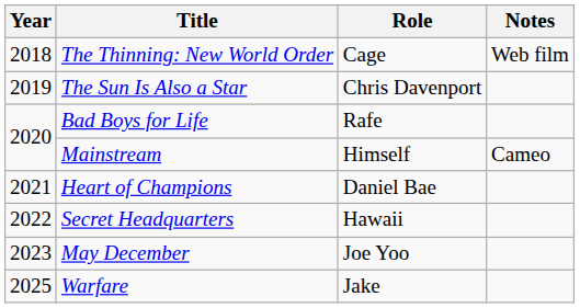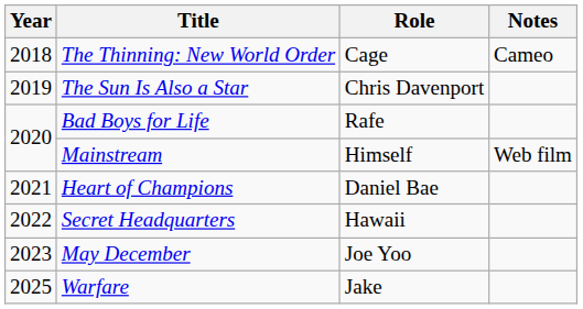 <table class="wikitable">
 <tr>
 <th scope="col">Year</th>
 <th scope="col">Title</th>
 <th scope="col">Role</th>
 <th scope="col">Notes</th>
 </tr>
 <tr>
 <td>2018</td>
 <td data-sort-value="Thinning: New World Order, The"><em><a href='#'>The Thinning: New World Order</a></em></td>
 <td>Cage</td>
-<td>Web film</td>
+<td>Cameo</td>
 </tr>
 <tr>
 <td>2019</td>
 <td data-sort-value="Sun Is Also a Star, The"><em><a href='#'>The Sun Is Also a Star</a></em></td>
 <td>Chris Davenport</td>
 <td></td>
 </tr>
 <tr>
 <td rowspan="2">2020</td>
 <td><em><a href='#'>Bad Boys for Life</a></em></td>
 <td>Rafe</td>
 <td></td>
 </tr>
 <tr>
 <td><em><a href='#'>Mainstream</a></em></td>
 <td>Himself</td>
-<td>Cameo</td>
+<td>Web film</td>
 </tr>
 <tr>
 <td>2021</td>
 <td><em><a href='#'>Heart of Champions</a></em></td>
 <td>Daniel Bae</td>
 <td></td>
 </tr>
 <tr>
 <td>2022</td>
 <td><em><a href='#'>Secret Headquarters</a></em></td>
 <td>Hawaii</td>
 <td></td>
 </tr>
 <tr>
 <td>2023</td>
 <td><em><a href='#'>May December</a></em></td>
 <td>Joe Yoo</td>
 <td></td>
 </tr>
 <tr>
 <td>2025</td>
 <td><em><a href='#'>Warfare</a></em></td>
 <td>Jake</td>
 <td></td>
 </tr>
 </table>
